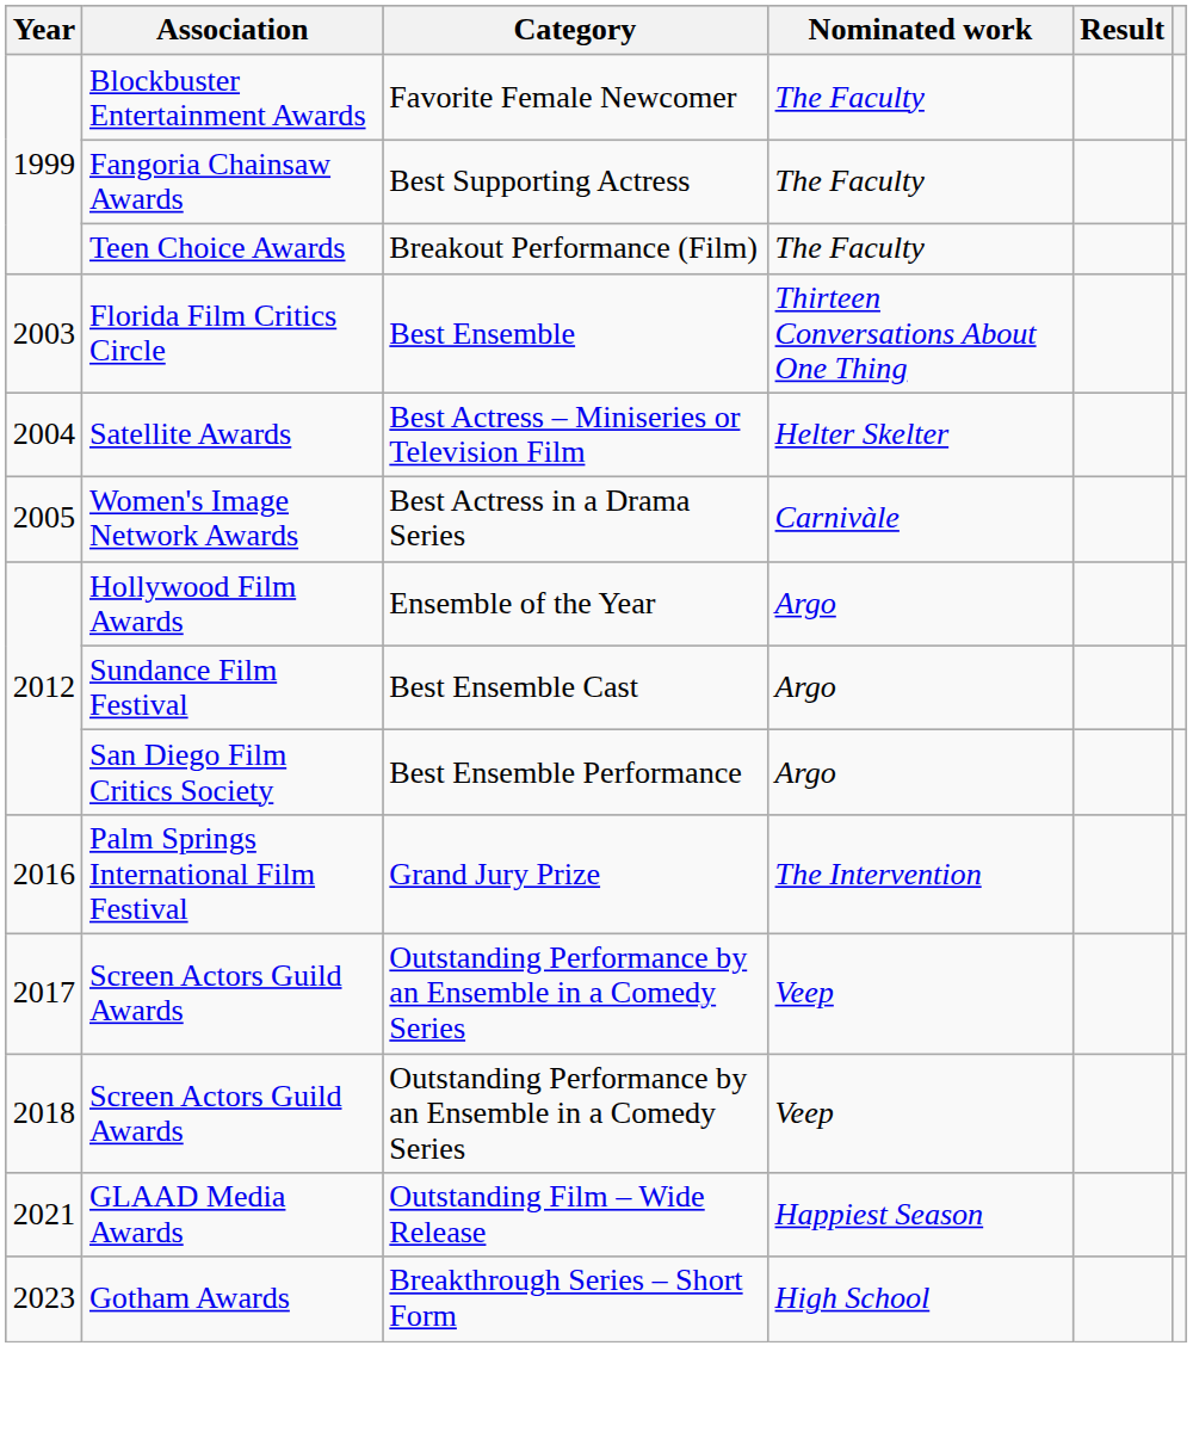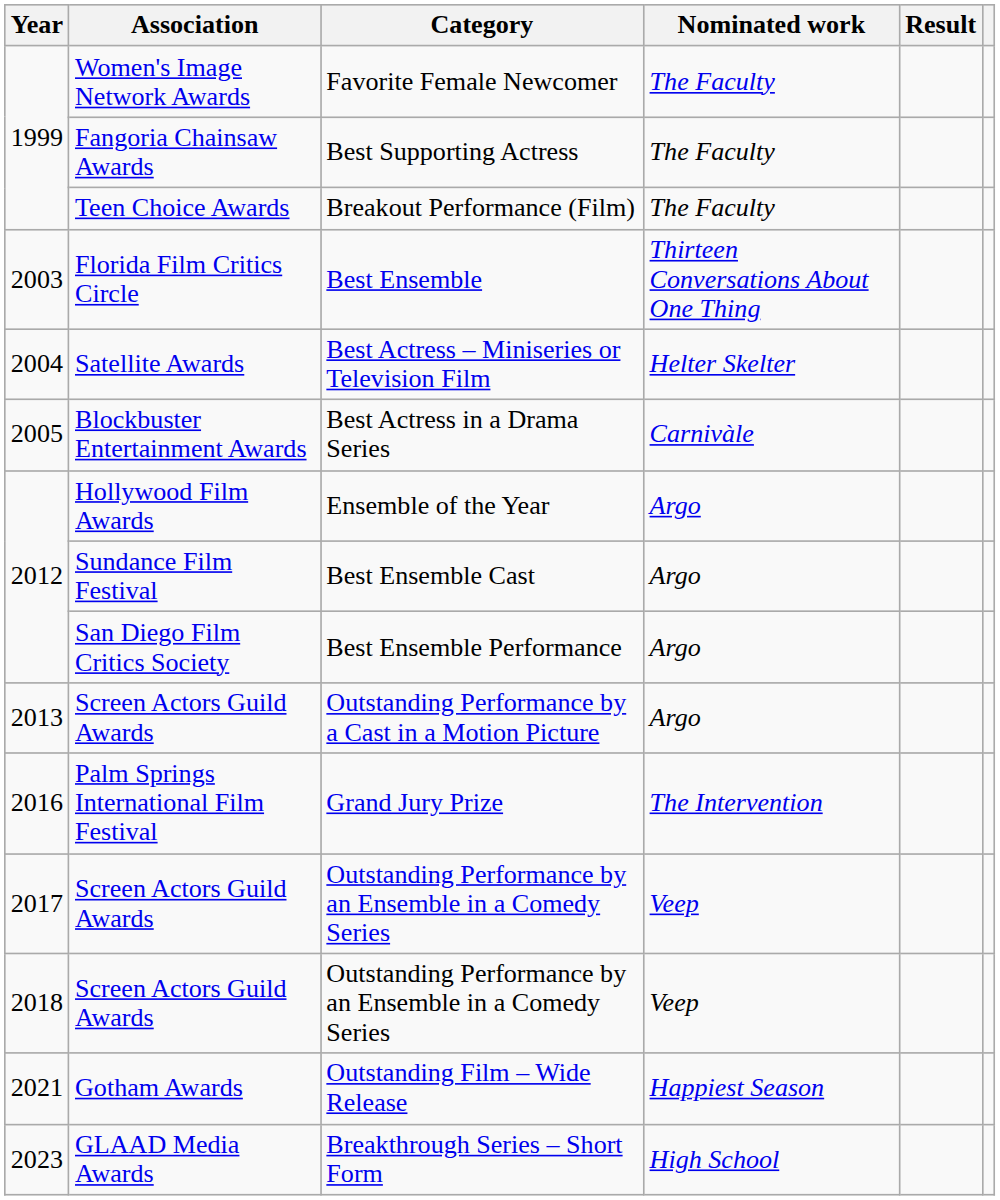 <table class="wikitable sortable">
 <tr>
 <th>Year</th>
 <th>Association</th>
 <th>Category</th>
 <th>Nominated work</th>
 <th>Result</th>
 <th class="unsortable"></th>
 </tr>
 <tr>
 <td rowspan="3">1999</td>
-<td><a href='#'>Blockbuster Entertainment Awards</a></td>
+<td><a href='#'>Women's Image Network Awards</a></td>
 <td>Favorite Female Newcomer</td>
 <td data-sort-value="Faculty, The"><em><a href='#'>The Faculty</a></em></td>
 <td></td>
 <td style="text-align: center;"></td>
 </tr>
 <tr>
 <td><a href='#'>Fangoria Chainsaw Awards</a></td>
 <td>Best Supporting Actress</td>
 <td data-sort-value="Faculty, The"><em>The Faculty</em></td>
 <td></td>
 <td style="text-align: center;"></td>
 </tr>
 <tr>
 <td><a href='#'>Teen Choice Awards</a></td>
 <td>Breakout Performance (Film)</td>
 <td data-sort-value="Faculty, The"><em>The Faculty</em></td>
 <td></td>
 <td style="text-align: center;"></td>
 </tr>
 <tr>
 <td>2003</td>
 <td><a href='#'>Florida Film Critics Circle</a></td>
 <td><a href='#'>Best Ensemble</a> </td>
 <td><em><a href='#'>Thirteen Conversations About One Thing</a></em></td>
 <td></td>
 <td style="text-align: center;"></td>
 </tr>
 <tr>
 <td>2004</td>
 <td><a href='#'>Satellite Awards</a></td>
 <td><a href='#'>Best Actress – Miniseries or Television Film</a></td>
 <td><em><a href='#'>Helter Skelter</a></em></td>
 <td></td>
 <td style="text-align: center;"></td>
 </tr>
 <tr>
 <td>2005</td>
-<td><a href='#'>Women's Image Network Awards</a></td>
+<td><a href='#'>Blockbuster Entertainment Awards</a></td>
 <td>Best Actress in a Drama Series</td>
 <td><em><a href='#'>Carnivàle</a></em></td>
 <td></td>
 <td style="text-align: center;"></td>
 </tr>
 <tr>
 <td rowspan="3">2012</td>
 <td><a href='#'>Hollywood Film Awards</a></td>
 <td>Ensemble of the Year </td>
 <td><em><a href='#'>Argo</a></em></td>
 <td></td>
 <td style="text-align: center;"></td>
 </tr>
 <tr>
 <td><a href='#'>Sundance Film Festival</a></td>
 <td>Best Ensemble Cast </td>
 <td><em>Argo</em></td>
 <td></td>
 <td style="text-align: center;"></td>
 </tr>
 <tr>
 <td><a href='#'>San Diego Film Critics Society</a></td>
 <td>Best Ensemble Performance </td>
+<td><em>Argo</em></td>
+<td></td>
+<td style="text-align: center;"></td>
+</tr>
+<tr>
+<td>2013</td>
+<td><a href='#'>Screen Actors Guild Awards</a></td>
+<td><a href='#'>Outstanding Performance by a Cast in a Motion Picture</a> </td>
 <td><em>Argo</em></td>
 <td></td>
 <td style="text-align: center;"></td>
 </tr>
 <tr>
 <td>2016</td>
 <td><a href='#'>Palm Springs International Film Festival</a></td>
 <td><a href='#'>Grand Jury Prize</a></td>
 <td data-sort-value="Intervention, The"><em><a href='#'>The Intervention</a></em></td>
 <td></td>
 <td style="text-align: center;"></td>
 </tr>
 <tr>
 <td>2017</td>
 <td><a href='#'>Screen Actors Guild Awards</a></td>
 <td><a href='#'>Outstanding Performance by an Ensemble in a Comedy Series</a> </td>
 <td><em><a href='#'>Veep</a></em></td>
 <td></td>
 <td style="text-align: center;"></td>
 </tr>
 <tr>
 <td>2018</td>
 <td><a href='#'>Screen Actors Guild Awards</a></td>
 <td>Outstanding Performance by an Ensemble in a Comedy Series </td>
 <td><em>Veep</em></td>
 <td></td>
 <td style="text-align: center;"></td>
 </tr>
 <tr>
 <td>2021</td>
-<td><a href='#'>GLAAD Media Awards</a></td>
+<td><a href='#'>Gotham Awards</a></td>
 <td><a href='#'>Outstanding Film – Wide Release</a></td>
 <td><em><a href='#'>Happiest Season</a></em></td>
 <td></td>
 <td style="text-align: center;"></td>
 </tr>
 <tr>
 <td>2023</td>
-<td><a href='#'>Gotham Awards</a></td>
+<td><a href='#'>GLAAD Media Awards</a></td>
 <td><a href='#'> Breakthrough Series – Short Form</a> </td>
 <td><em><a href='#'>High School</a></em></td>
 <td></td>
 <td style="text-align: center;"></td>
 </tr>
 </table>
